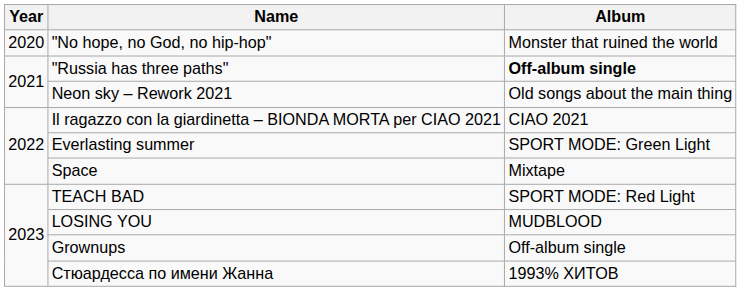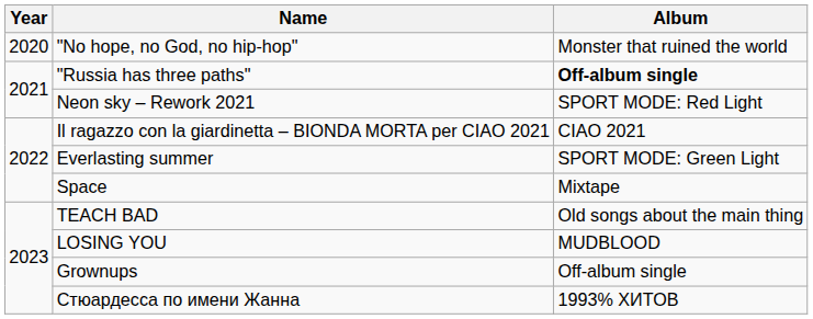 <table class="wikitable">
 <tr>
 <th>Year</th>
 <th>Name</th>
 <th>Album</th>
 </tr>
 <tr>
 <td>2020</td>
 <td>"No hope, no God, no hip-hop"<br></td>
 <td>Monster that ruined the world</td>
 </tr>
 <tr>
 <td rowspan="2">2021</td>
 <td>"Russia has three paths"<br></td>
 <td><strong>Off-album single</strong></td>
 </tr>
 <tr>
 <td>Neon sky – Rework 2021<br></td>
-<td>Old songs about the main thing</td>
+<td>SPORT MODE: Red Light</td>
 </tr>
 <tr>
 <td rowspan="3">2022</td>
 <td>Il ragazzo con la giardinetta – BIONDA MORTA per CIAO 2021</td>
 <td>CIAO 2021</td>
 </tr>
 <tr>
 <td>Everlasting summer<br></td>
 <td>SPORT MODE: Green Light</td>
 </tr>
 <tr>
 <td>Space<br></td>
 <td>Mixtape</td>
 </tr>
 <tr>
 <td rowspan="4">2023</td>
 <td>TEACH BAD<br></td>
-<td>SPORT MODE: Red Light</td>
+<td>Old songs about the main thing</td>
 </tr>
 <tr>
 <td>LOSING YOU<br></td>
 <td>MUDBLOOD</td>
 </tr>
 <tr>
 <td>Grownups<br></td>
 <td>Off-album single</td>
 </tr>
 <tr>
 <td>Стюардесса по имени Жанна</td>
 <td>1993% XИTOB</td>
 </tr>
 </table>
